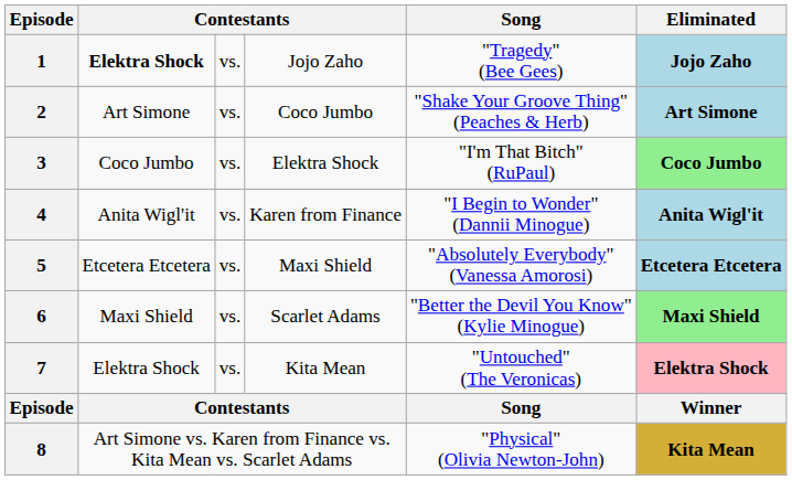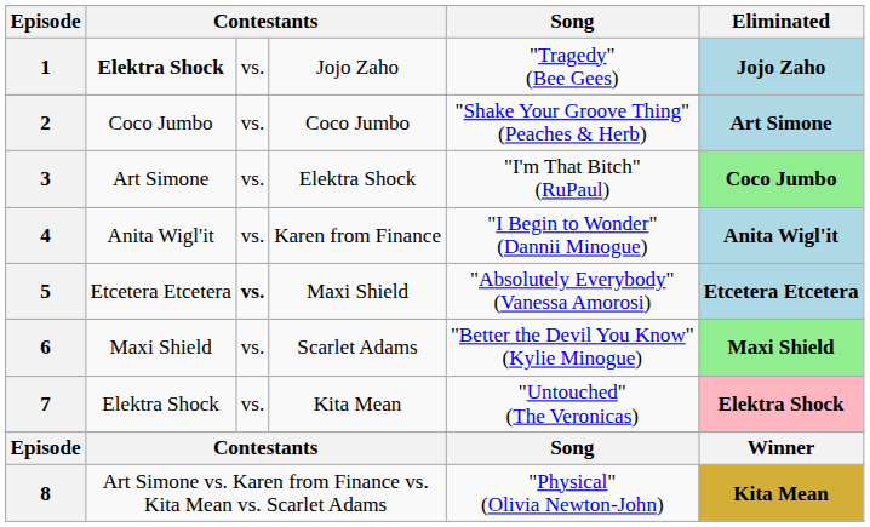 <table class="wikitable" style="text-align:center">
 <tr>
 <th scope="col">Episode</th>
 <th scope="col" colspan="3">Contestants</th>
 <th scope="col">Song</th>
 <th scope="col">Eliminated</th>
 </tr>
 <tr>
 <th scope="row">1</th>
 <td><strong>Elektra Shock</strong></td>
 <td>vs.</td>
 <td>Jojo Zaho</td>
 <td>"<a href='#'>Tragedy</a>"<br>(<a href='#'>Bee Gees</a>)</td>
 <td bgcolor="lightblue"><strong>Jojo Zaho</strong></td>
 </tr>
 <tr>
 <th scope="row">2</th>
-<td>Art Simone</td>
+<td>Coco Jumbo</td>
 <td>vs.</td>
 <td>Coco Jumbo</td>
 <td>"<a href='#'>Shake Your Groove Thing</a>"<br>(<a href='#'>Peaches & Herb</a>)</td>
 <td bgcolor="lightblue"><strong>Art Simone</strong></td>
 </tr>
 <tr>
 <th scope="row">3</th>
-<td>Coco Jumbo</td>
+<td>Art Simone</td>
 <td>vs.</td>
 <td>Elektra Shock</td>
 <td>"I'm That Bitch"<br>(<a href='#'>RuPaul</a>)</td>
 <td bgcolor="lightgreen"><strong>Coco Jumbo</strong></td>
 </tr>
 <tr>
 <th scope="row">4</th>
 <td>Anita Wigl'it</td>
 <td>vs.</td>
 <td nowrap>Karen from Finance</td>
 <td>"<a href='#'>I Begin to Wonder</a>"<br>(<a href='#'>Dannii Minogue</a>)</td>
 <td bgcolor="lightblue"><strong> Anita Wigl'it</strong></td>
 </tr>
 <tr>
 <th scope="row">5</th>
 <td nowrap>Etcetera Etcetera</td>
-<td>vs.</td>
+<td><strong>vs.</strong></td>
 <td>Maxi Shield</td>
 <td>"<a href='#'>Absolutely Everybody</a>"<br>(<a href='#'>Vanessa Amorosi</a>)</td>
 <td nowrap bgcolor="lightblue"><strong>Etcetera Etcetera</strong></td>
 </tr>
 <tr>
 <th scope="row">6</th>
 <td>Maxi Shield</td>
 <td>vs.</td>
 <td>Scarlet Adams</td>
 <td nowrap>"<a href='#'>Better the Devil You Know</a>"<br>(<a href='#'>Kylie Minogue</a>)</td>
 <td bgcolor="lightgreen"><strong>Maxi Shield</strong></td>
 </tr>
 <tr>
 <th scope="row">7</th>
 <td>Elektra Shock</td>
 <td>vs.</td>
 <td>Kita Mean</td>
 <td>"<a href='#'>Untouched</a>"<br>(<a href='#'>The Veronicas</a>)</td>
 <td bgcolor="lightpink"><strong>Elektra Shock</strong></td>
 </tr>
 <tr>
 <th scope="col">Episode</th>
 <th scope="col" colspan="3">Contestants</th>
 <th scope="col">Song</th>
 <th scope="col">Winner</th>
 </tr>
 <tr>
 <th scope="row" rowspan="3">8</th>
 <td rowspan="3" colspan="3">Art Simone vs. Karen from Finance vs.<br>Kita Mean vs. Scarlet Adams</td>
 <td rowspan="3">"<a href='#'>Physical</a>"<br>(<a href='#'>Olivia Newton-John</a>)</td>
 <td bgcolor="#D4AF37"><strong>Kita Mean</strong></td>
 </tr>
 <tr>
 </tr>
 </table>
